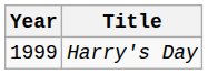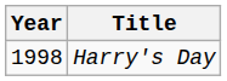 <table class="wikitable sortable" width="auto">
 <tr>
 <th>Year</th>
 <th>Title</th>
 </tr>
 <tr>
-<td>1999</td>
+<td>1998</td>
 <td><em>Harry's Day</em></td>
 </tr>
 </table>
